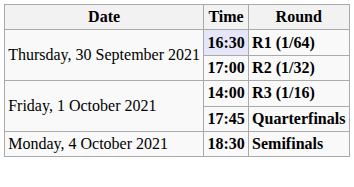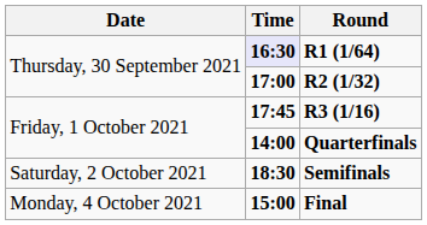 <table class="wikitable">
 <tr>
 <th>Date</th>
 <th>Time</th>
 <th>Round</th>
 </tr>
 <tr>
 <td rowspan=2>Thursday, 30 September 2021</td>
 <td style="background: lavender;"><strong>16:30</strong></td>
 <td><strong>R1 (1/64)</strong></td>
 </tr>
 <tr>
 <td><strong>17:00</strong></td>
 <td><strong>R2 (1/32)</strong></td>
 </tr>
 <tr>
 <td rowspan=2>Friday, 1 October 2021</td>
-<td><strong>14:00</strong></td>
+<td><strong>17:45</strong></td>
 <td><strong>R3 (1/16)</strong></td>
 </tr>
 <tr>
-<td><strong>17:45</strong></td>
+<td><strong>14:00</strong></td>
 <td><strong>Quarterfinals</strong></td>
 </tr>
 <tr>
-<td>Monday, 4 October 2021</td>
+<td>Saturday, 2 October 2021</td>
 <td><strong>18:30</strong></td>
 <td><strong>Semifinals</strong></td>
 </tr>
+<tr>
+<td>Monday, 4 October 2021</td>
+<td><strong>15:00</strong></td>
+<td><strong>Final</strong></td>
+</tr>
 </table>
